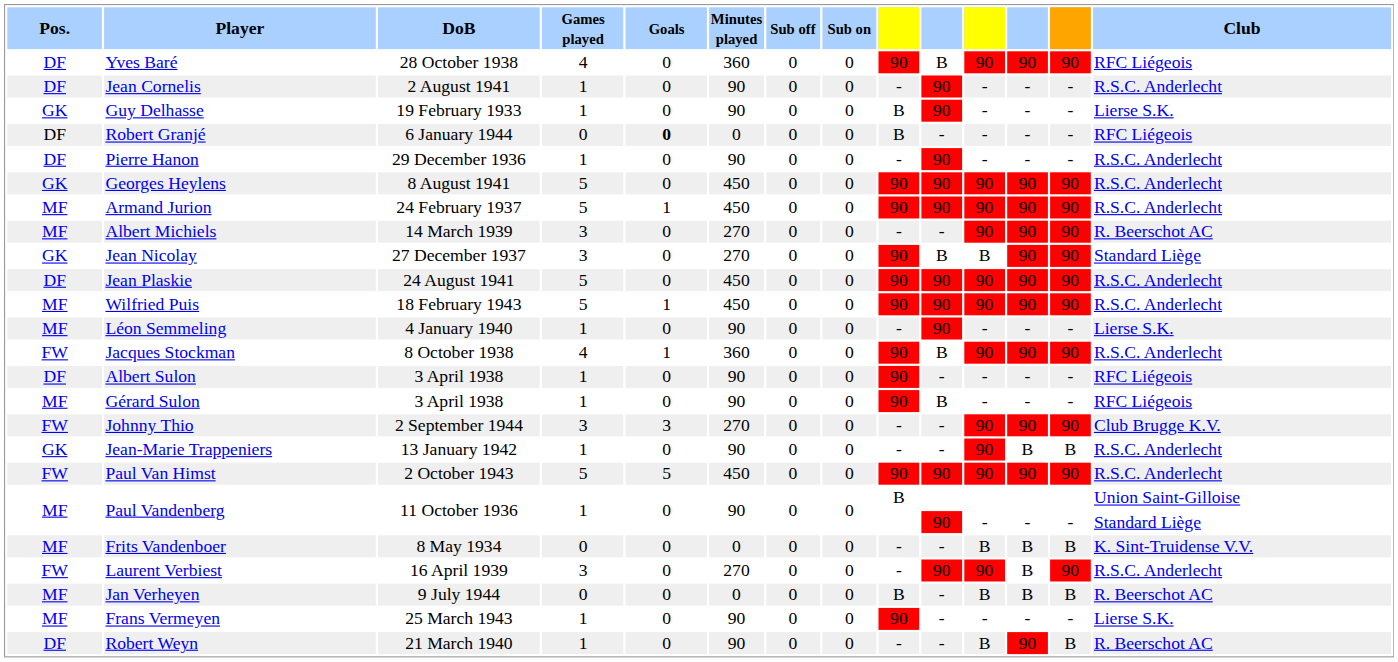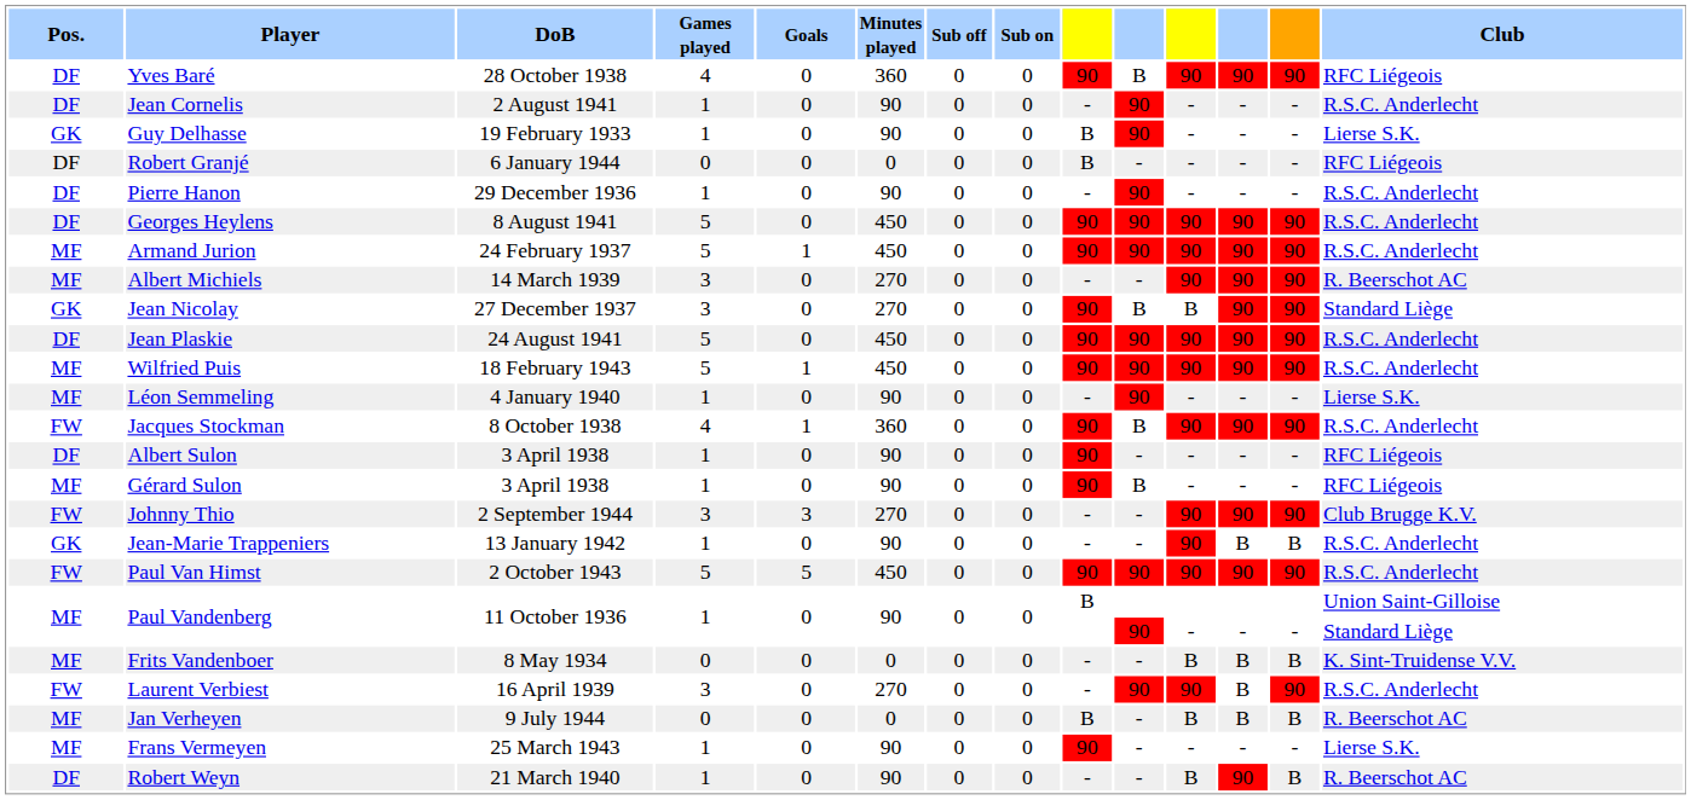 <table border="0" width="100%" style="border: 1px solid #999; background-color:#FFFFFF; text-align:center">
 <tr align="center" bgcolor="#AAD0FF">
 <th width=7%>Pos.</th>
 <th width=20%>Player</th>
 <th width=12%>DoB</th>
 <th width=6%><small>Games<br>played</small></th>
 <th width=6%><small>Goals</small></th>
 <th width=4%><small>Minutes<br>played</small></th>
 <th width=4%><small>Sub off</small></th>
 <th width=4%><small>Sub on</small></th>
 <th width=3% bgcolor=yellow></th>
 <th width=3%></th>
 <th width=3% bgcolor=yellow></th>
 <th width=3%></th>
 <th width=3% bgcolor=orange></th>
 <th width=27%>Club</th>
 </tr>
 <tr>
 <td><a href='#'>DF</a></td>
 <td align="left"><a href='#'>Yves Baré</a></td>
 <td>28 October 1938</td>
 <td>4</td>
 <td>0</td>
 <td>360</td>
 <td>0</td>
 <td>0</td>
 <td bgcolor=red>90</td>
 <td>B</td>
 <td bgcolor=red>90</td>
 <td bgcolor=red>90</td>
 <td bgcolor=red>90</td>
 <td align="left"> <a href='#'>RFC Liégeois</a></td>
 </tr>
 <tr bgcolor="#EFEFEF">
 <td><a href='#'>DF</a></td>
 <td align="left"><a href='#'>Jean Cornelis</a></td>
 <td>2 August 1941</td>
 <td>1</td>
 <td>0</td>
 <td>90</td>
 <td>0</td>
 <td>0</td>
 <td>-</td>
 <td bgcolor=red>90</td>
 <td>-</td>
 <td>-</td>
 <td>-</td>
 <td align="left"> <a href='#'>R.S.C. Anderlecht</a></td>
 </tr>
 <tr>
 <td><a href='#'>GK</a></td>
 <td align="left"><a href='#'>Guy Delhasse</a></td>
 <td>19 February 1933</td>
 <td>1</td>
 <td>0</td>
 <td>90</td>
 <td>0</td>
 <td>0</td>
 <td>B</td>
 <td bgcolor=red>90</td>
 <td>-</td>
 <td>-</td>
 <td>-</td>
 <td align="left"> <a href='#'>Lierse S.K.</a></td>
 </tr>
 <tr bgcolor="#EFEFEF">
 <td>DF</td>
 <td align="left"><a href='#'>Robert Granjé</a></td>
 <td>6 January 1944</td>
 <td>0</td>
-<td><strong>0</strong></td>
+<td>0</td>
 <td>0</td>
 <td>0</td>
 <td>0</td>
 <td>B</td>
 <td>-</td>
 <td>-</td>
 <td>-</td>
 <td>-</td>
 <td align="left"> <a href='#'>RFC Liégeois</a></td>
 </tr>
 <tr>
 <td><a href='#'>DF</a></td>
 <td align="left"><a href='#'>Pierre Hanon</a></td>
 <td>29 December 1936</td>
 <td>1</td>
 <td>0</td>
 <td>90</td>
 <td>0</td>
 <td>0</td>
 <td>-</td>
 <td bgcolor=red>90</td>
 <td>-</td>
 <td>-</td>
 <td>-</td>
 <td align="left"> <a href='#'>R.S.C. Anderlecht</a></td>
 </tr>
 <tr bgcolor="#EFEFEF">
-<td><a href='#'>GK</a></td>
+<td><a href='#'>DF</a></td>
 <td align="left"><a href='#'>Georges Heylens</a></td>
 <td>8 August 1941</td>
 <td>5</td>
 <td>0</td>
 <td>450</td>
 <td>0</td>
 <td>0</td>
 <td bgcolor=red>90</td>
 <td bgcolor=red>90</td>
 <td bgcolor=red>90</td>
 <td bgcolor=red>90</td>
 <td bgcolor=red>90</td>
 <td align="left"> <a href='#'>R.S.C. Anderlecht</a></td>
 </tr>
 <tr>
 <td><a href='#'>MF</a></td>
 <td align="left"><a href='#'>Armand Jurion</a></td>
 <td>24 February 1937</td>
 <td>5</td>
 <td>1</td>
 <td>450</td>
 <td>0</td>
 <td>0</td>
 <td bgcolor=red>90</td>
 <td bgcolor=red>90</td>
 <td bgcolor=red>90</td>
 <td bgcolor=red>90</td>
 <td bgcolor=red>90</td>
 <td align="left"> <a href='#'>R.S.C. Anderlecht</a></td>
 </tr>
 <tr bgcolor="#EFEFEF">
 <td><a href='#'>MF</a></td>
 <td align="left"><a href='#'>Albert Michiels</a></td>
 <td>14 March 1939</td>
 <td>3</td>
 <td>0</td>
 <td>270</td>
 <td>0</td>
 <td>0</td>
 <td>-</td>
 <td>-</td>
 <td bgcolor=red>90</td>
 <td bgcolor=red>90</td>
 <td bgcolor=red>90</td>
 <td align="left"> <a href='#'>R. Beerschot AC</a></td>
 </tr>
 <tr>
 <td><a href='#'>GK</a></td>
 <td align="left"><a href='#'>Jean Nicolay</a></td>
 <td>27 December 1937</td>
 <td>3</td>
 <td>0</td>
 <td>270</td>
 <td>0</td>
 <td>0</td>
 <td bgcolor=red>90</td>
 <td>B</td>
 <td>B</td>
 <td bgcolor=red>90</td>
 <td bgcolor=red>90</td>
 <td align="left"> <a href='#'>Standard Liège</a></td>
 </tr>
 <tr bgcolor="#EFEFEF">
 <td><a href='#'>DF</a></td>
 <td align="left"><a href='#'>Jean Plaskie</a></td>
 <td>24 August 1941</td>
 <td>5</td>
 <td>0</td>
 <td>450</td>
 <td>0</td>
 <td>0</td>
 <td bgcolor=red>90</td>
 <td bgcolor=red>90</td>
 <td bgcolor=red>90</td>
 <td bgcolor=red>90</td>
 <td bgcolor=red>90</td>
 <td align="left"> <a href='#'>R.S.C. Anderlecht</a></td>
 </tr>
 <tr>
 <td><a href='#'>MF</a></td>
 <td align="left"><a href='#'>Wilfried Puis</a></td>
 <td>18 February 1943</td>
 <td>5</td>
 <td>1</td>
 <td>450</td>
 <td>0</td>
 <td>0</td>
 <td bgcolor=red>90</td>
 <td bgcolor=red>90</td>
 <td bgcolor=red>90</td>
 <td bgcolor=red>90</td>
 <td bgcolor=red>90</td>
 <td align="left"> <a href='#'>R.S.C. Anderlecht</a></td>
 </tr>
 <tr bgcolor="#EFEFEF">
 <td><a href='#'>MF</a></td>
 <td align="left"><a href='#'>Léon Semmeling</a></td>
 <td>4 January 1940</td>
 <td>1</td>
 <td>0</td>
 <td>90</td>
 <td>0</td>
 <td>0</td>
 <td>-</td>
 <td bgcolor=red>90</td>
 <td>-</td>
 <td>-</td>
 <td>-</td>
 <td align="left"> <a href='#'>Lierse S.K.</a></td>
 </tr>
 <tr>
 <td><a href='#'>FW</a></td>
 <td align="left"><a href='#'>Jacques Stockman</a></td>
 <td>8 October 1938</td>
 <td>4</td>
 <td>1</td>
 <td>360</td>
 <td>0</td>
 <td>0</td>
 <td bgcolor=red>90</td>
 <td>B</td>
 <td bgcolor=red>90</td>
 <td bgcolor=red>90</td>
 <td bgcolor=red>90</td>
 <td align="left"> <a href='#'>R.S.C. Anderlecht</a></td>
 </tr>
 <tr bgcolor="#EFEFEF">
 <td><a href='#'>DF</a></td>
 <td align="left"><a href='#'>Albert Sulon</a></td>
 <td>3 April 1938</td>
 <td>1</td>
 <td>0</td>
 <td>90</td>
 <td>0</td>
 <td>0</td>
 <td bgcolor=red>90</td>
 <td>-</td>
 <td>-</td>
 <td>-</td>
 <td>-</td>
 <td align="left"> <a href='#'>RFC Liégeois</a></td>
 </tr>
 <tr>
 <td><a href='#'>MF</a></td>
 <td align="left"><a href='#'>Gérard Sulon</a></td>
 <td>3 April 1938</td>
 <td>1</td>
 <td>0</td>
 <td>90</td>
 <td>0</td>
 <td>0</td>
 <td bgcolor=red>90</td>
 <td>B</td>
 <td>-</td>
 <td>-</td>
 <td>-</td>
 <td align="left"> <a href='#'>RFC Liégeois</a></td>
 </tr>
 <tr bgcolor="#EFEFEF">
 <td><a href='#'>FW</a></td>
 <td align="left"><a href='#'>Johnny Thio</a></td>
 <td>2 September 1944</td>
 <td>3</td>
 <td>3</td>
 <td>270</td>
 <td>0</td>
 <td>0</td>
 <td>-</td>
 <td>-</td>
 <td bgcolor=red>90</td>
 <td bgcolor=red>90</td>
 <td bgcolor=red>90</td>
 <td align="left"> <a href='#'>Club Brugge K.V.</a></td>
 </tr>
 <tr>
 <td><a href='#'>GK</a></td>
 <td align="left"><a href='#'>Jean-Marie Trappeniers</a></td>
 <td>13 January 1942</td>
 <td>1</td>
 <td>0</td>
 <td>90</td>
 <td>0</td>
 <td>0</td>
 <td>-</td>
 <td>-</td>
 <td bgcolor=red>90</td>
 <td>B</td>
 <td>B</td>
 <td align="left"> <a href='#'>R.S.C. Anderlecht</a></td>
 </tr>
 <tr bgcolor="#EFEFEF">
 <td><a href='#'>FW</a></td>
 <td align="left"><a href='#'>Paul Van Himst</a></td>
 <td>2 October 1943</td>
 <td>5</td>
 <td>5</td>
 <td>450</td>
 <td>0</td>
 <td>0</td>
 <td bgcolor=red>90</td>
 <td bgcolor=red>90</td>
 <td bgcolor=red>90</td>
 <td bgcolor=red>90</td>
 <td bgcolor=red>90</td>
 <td align="left"> <a href='#'>R.S.C. Anderlecht</a></td>
 </tr>
 <tr>
 <td rowspan=2><a href='#'>MF</a></td>
 <td align="left" rowspan=2><a href='#'>Paul Vandenberg</a></td>
 <td rowspan=2>11 October 1936</td>
 <td rowspan=2>1</td>
 <td rowspan=2>0</td>
 <td rowspan=2>90</td>
 <td rowspan=2>0</td>
 <td rowspan=2>0</td>
 <td>B</td>
 <td></td>
 <td></td>
 <td></td>
 <td></td>
 <td align="left"> <a href='#'>Union Saint-Gilloise</a></td>
 </tr>
 <tr>
 <td></td>
 <td bgcolor=red>90</td>
 <td>-</td>
 <td>-</td>
 <td>-</td>
 <td align="left"> <a href='#'>Standard Liège</a></td>
 </tr>
 <tr bgcolor="#EFEFEF">
 <td><a href='#'>MF</a></td>
 <td align="left"><a href='#'>Frits Vandenboer</a></td>
 <td>8 May 1934</td>
 <td>0</td>
 <td>0</td>
 <td>0</td>
 <td>0</td>
 <td>0</td>
 <td>-</td>
 <td>-</td>
 <td>B</td>
 <td>B</td>
 <td>B</td>
 <td align="left"> <a href='#'>K. Sint-Truidense V.V.</a></td>
 </tr>
 <tr>
 <td><a href='#'>FW</a></td>
 <td align="left"><a href='#'>Laurent Verbiest</a></td>
 <td>16 April 1939</td>
 <td>3</td>
 <td>0</td>
 <td>270</td>
 <td>0</td>
 <td>0</td>
 <td>-</td>
 <td bgcolor=red>90</td>
 <td bgcolor=red>90</td>
 <td>B</td>
 <td bgcolor=red>90</td>
 <td align="left"> <a href='#'>R.S.C. Anderlecht</a></td>
 </tr>
 <tr bgcolor="#EFEFEF">
 <td><a href='#'>MF</a></td>
 <td align="left"><a href='#'>Jan Verheyen</a></td>
 <td>9 July 1944</td>
 <td>0</td>
 <td>0</td>
 <td>0</td>
 <td>0</td>
 <td>0</td>
 <td>B</td>
 <td>-</td>
 <td>B</td>
 <td>B</td>
 <td>B</td>
 <td align="left"> <a href='#'>R. Beerschot AC</a></td>
 </tr>
 <tr>
 <td><a href='#'>MF</a></td>
 <td align="left"><a href='#'>Frans Vermeyen</a></td>
 <td>25 March 1943</td>
 <td>1</td>
 <td>0</td>
 <td>90</td>
 <td>0</td>
 <td>0</td>
 <td bgcolor=red>90</td>
 <td>-</td>
 <td>-</td>
 <td>-</td>
 <td>-</td>
 <td align="left"> <a href='#'>Lierse S.K.</a></td>
 </tr>
 <tr bgcolor="#EFEFEF">
 <td><a href='#'>DF</a></td>
 <td align="left"><a href='#'>Robert Weyn</a></td>
 <td>21 March 1940</td>
 <td>1</td>
 <td>0</td>
 <td>90</td>
 <td>0</td>
 <td>0</td>
 <td>-</td>
 <td>-</td>
 <td>B</td>
 <td bgcolor=red>90</td>
 <td>B</td>
 <td align="left"> <a href='#'>R. Beerschot AC</a></td>
 </tr>
 </table>
